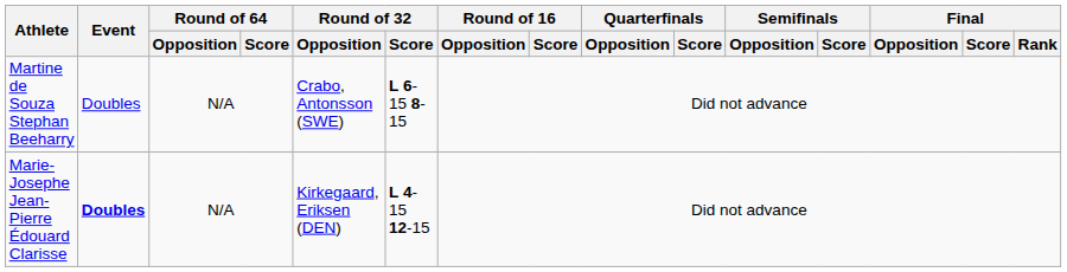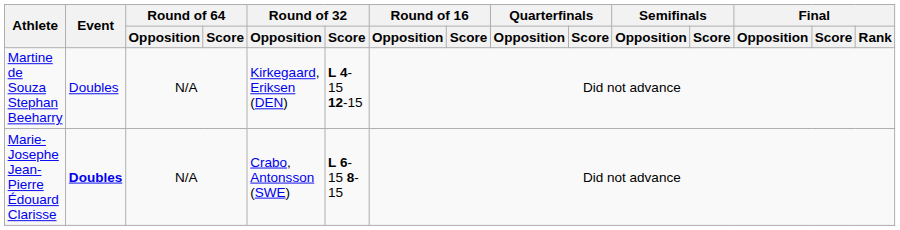 <table class=wikitable style="font-size:90%">
 <tr>
 <th rowspan="2">Athlete</th>
 <th rowspan="2">Event</th>
 <th colspan="2">Round of 64</th>
 <th colspan="2">Round of 32</th>
 <th colspan="2">Round of 16</th>
 <th colspan="2">Quarterfinals</th>
 <th colspan="2">Semifinals</th>
 <th colspan="3">Final</th>
 </tr>
 <tr>
 <th>Opposition</th>
 <th>Score</th>
 <th>Opposition</th>
 <th>Score</th>
 <th>Opposition</th>
 <th>Score</th>
 <th>Opposition</th>
 <th>Score</th>
 <th>Opposition</th>
 <th>Score</th>
 <th>Opposition</th>
 <th>Score</th>
 <th>Rank</th>
 </tr>
 <tr>
 <td><a href='#'>Martine de Souza</a><br><a href='#'>Stephan Beeharry</a></td>
 <td><a href='#'>Doubles</a></td>
 <td align=center colspan=2>N/A</td>
-<td> <a href='#'>Crabo</a>, <a href='#'>Antonsson</a> (<a href='#'>SWE</a>)</td>
-<td><strong>L</strong> <strong>6</strong>-15 <strong>8</strong>-15</td>
+<td> <a href='#'>Kirkegaard</a>, <a href='#'>Eriksen</a> (<a href='#'>DEN</a>)</td>
+<td><strong>L</strong> <strong>4</strong>-15 <strong>12</strong>-15</td>
 <td align=center colspan=9>Did not advance</td>
 </tr>
 <tr>
 <td><a href='#'>Marie-Josephe Jean-Pierre</a><br><a href='#'>Édouard Clarisse</a></td>
 <td><strong><a href='#'>Doubles</a></strong></td>
 <td align=center colspan=2>N/A</td>
-<td> <a href='#'>Kirkegaard</a>, <a href='#'>Eriksen</a> (<a href='#'>DEN</a>)</td>
-<td><strong>L</strong> <strong>4</strong>-15 <strong>12</strong>-15</td>
+<td> <a href='#'>Crabo</a>, <a href='#'>Antonsson</a> (<a href='#'>SWE</a>)</td>
+<td><strong>L</strong> <strong>6</strong>-15 <strong>8</strong>-15</td>
 <td align=center colspan=9>Did not advance</td>
 </tr>
 </table>
